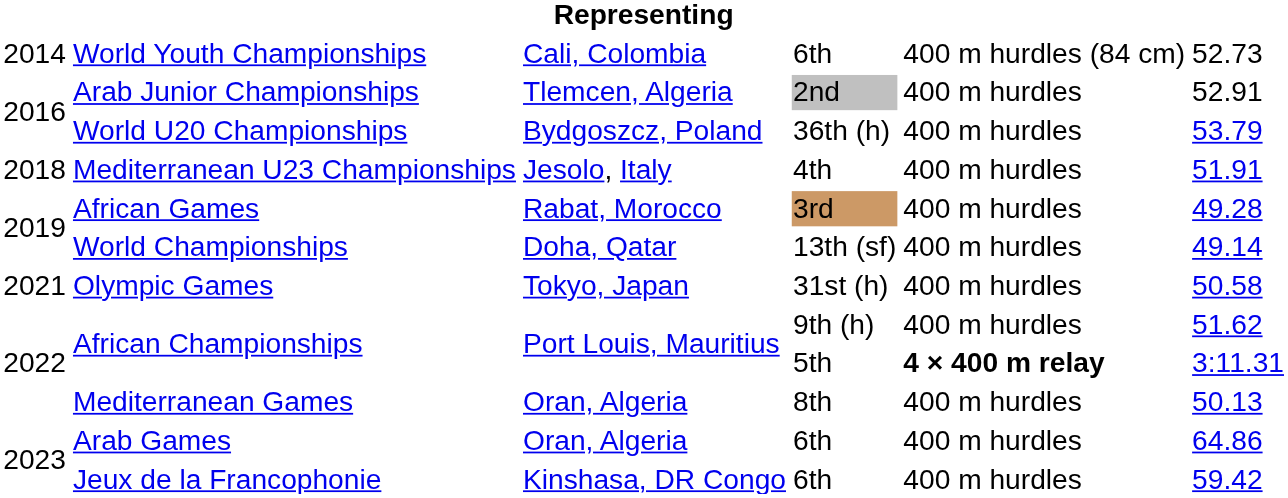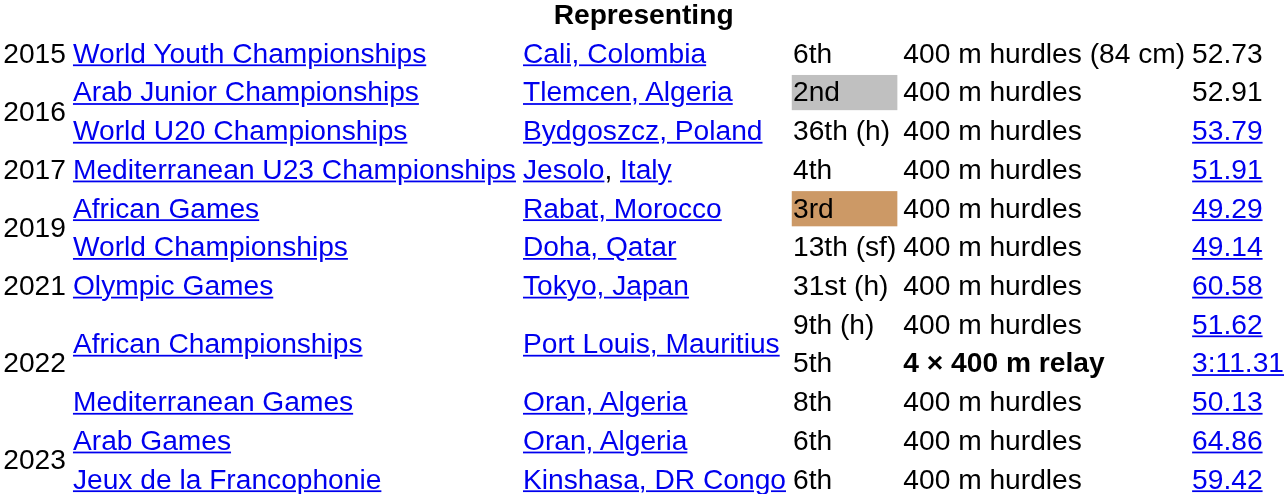 <table>
 <tr>
 <th colspan="6">Representing </th>
 </tr>
 <tr>
-<td>2014</td>
+<td>2015</td>
 <td><a href='#'>World Youth Championships</a></td>
 <td><a href='#'>Cali, Colombia</a></td>
 <td>6th</td>
 <td>400 m hurdles (84 cm)</td>
 <td>52.73</td>
 </tr>
 <tr>
 <td rowspan=2>2016</td>
 <td><a href='#'>Arab Junior Championships</a></td>
 <td><a href='#'>Tlemcen, Algeria</a></td>
 <td bgcolor=silver>2nd</td>
 <td>400 m hurdles</td>
 <td>52.91</td>
 </tr>
 <tr>
 <td><a href='#'>World U20 Championships</a></td>
 <td><a href='#'>Bydgoszcz, Poland</a></td>
 <td>36th (h)</td>
 <td>400 m hurdles</td>
 <td><a href='#'>53.79</a></td>
 </tr>
 <tr>
-<td>2018</td>
+<td>2017</td>
 <td><a href='#'>Mediterranean U23 Championships</a></td>
 <td><a href='#'>Jesolo</a>, <a href='#'>Italy</a></td>
 <td>4th</td>
 <td>400 m hurdles</td>
 <td><a href='#'>51.91</a></td>
 </tr>
 <tr>
 <td rowspan=2>2019</td>
 <td><a href='#'>African Games</a></td>
 <td><a href='#'>Rabat, Morocco</a></td>
 <td bgcolor=cc9966>3rd</td>
 <td>400 m hurdles</td>
-<td><a href='#'>49.28</a></td>
+<td><a href='#'>49.29</a></td>
 </tr>
 <tr>
 <td><a href='#'>World Championships</a></td>
 <td><a href='#'>Doha, Qatar</a></td>
 <td>13th (sf)</td>
 <td>400 m hurdles</td>
 <td><a href='#'>49.14</a></td>
 </tr>
 <tr>
 <td>2021</td>
 <td><a href='#'>Olympic Games</a></td>
 <td><a href='#'>Tokyo, Japan</a></td>
 <td>31st (h)</td>
 <td>400 m hurdles</td>
-<td><a href='#'>50.58</a></td>
+<td><a href='#'>60.58</a></td>
 </tr>
 <tr>
 <td rowspan=3>2022</td>
 <td rowspan=2><a href='#'>African Championships</a></td>
 <td rowspan=2><a href='#'>Port Louis, Mauritius</a></td>
 <td>9th (h)</td>
 <td>400 m hurdles</td>
 <td><a href='#'>51.62</a></td>
 </tr>
 <tr>
 <td>5th</td>
 <td><strong>4 × 400 m relay</strong></td>
 <td><a href='#'>3:11.31</a></td>
 </tr>
 <tr>
 <td><a href='#'>Mediterranean Games</a></td>
 <td><a href='#'>Oran, Algeria</a></td>
 <td>8th</td>
 <td>400 m hurdles</td>
 <td><a href='#'>50.13</a></td>
 </tr>
 <tr>
 <td rowspan=2>2023</td>
 <td><a href='#'>Arab Games</a></td>
 <td><a href='#'>Oran, Algeria</a></td>
 <td>6th</td>
 <td>400 m hurdles</td>
 <td><a href='#'>64.86</a></td>
 </tr>
 <tr>
 <td><a href='#'>Jeux de la Francophonie</a></td>
 <td><a href='#'>Kinshasa, DR Congo</a></td>
 <td>6th</td>
 <td>400 m hurdles</td>
 <td><a href='#'>59.42</a></td>
 </tr>
 </table>
